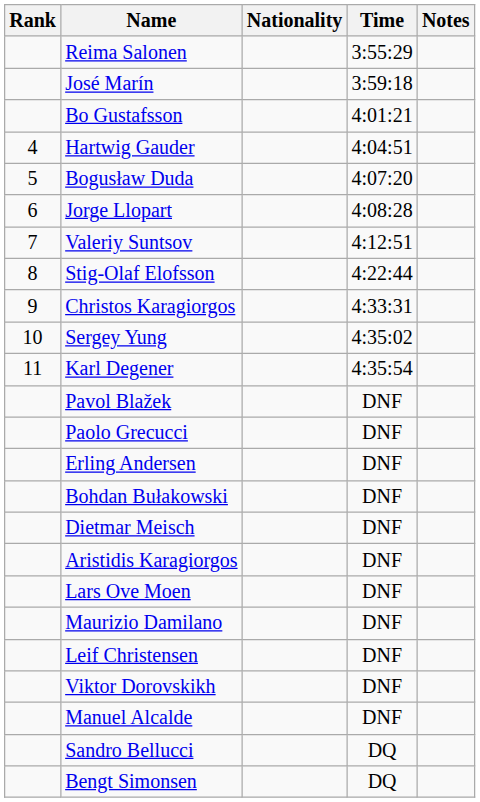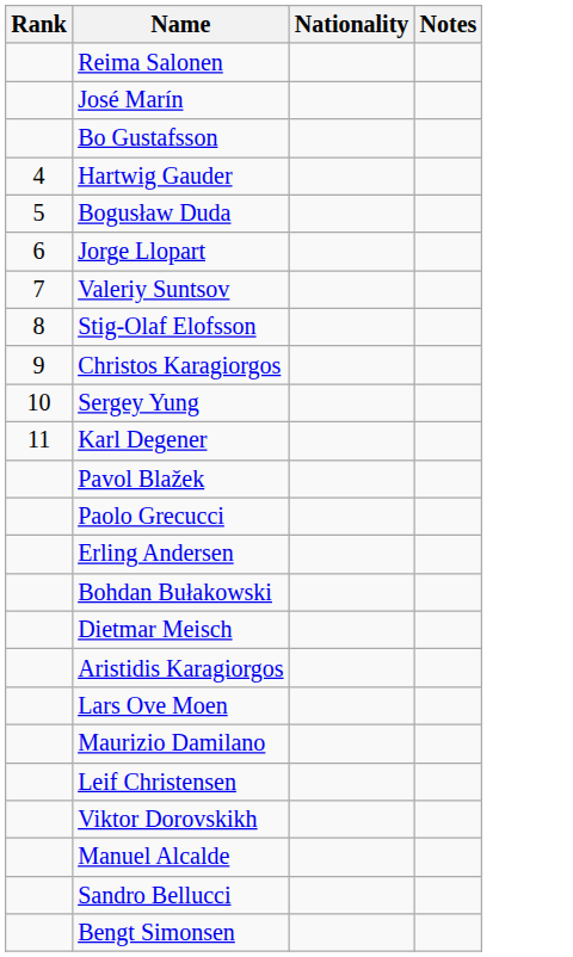 <table class="wikitable sortable" style="text-align:center">
 <tr>
 <th>Rank</th>
 <th>Name</th>
 <th>Nationality</th>
-<th>Time</th>
 <th>Notes</th>
 </tr>
 <tr>
 <td></td>
 <td align=left><a href='#'>Reima Salonen</a></td>
 <td align=left></td>
-<td>3:55:29</td>
 <td></td>
 </tr>
 <tr>
 <td></td>
 <td align=left><a href='#'>José Marín</a></td>
 <td align=left></td>
-<td>3:59:18</td>
 <td></td>
 </tr>
 <tr>
 <td></td>
 <td align=left><a href='#'>Bo Gustafsson</a></td>
 <td align=left></td>
-<td>4:01:21</td>
 <td></td>
 </tr>
 <tr>
 <td>4</td>
 <td align=left><a href='#'>Hartwig Gauder</a></td>
 <td align=left></td>
-<td>4:04:51</td>
 <td></td>
 </tr>
 <tr>
 <td>5</td>
 <td align=left><a href='#'>Bogusław Duda</a></td>
 <td align=left></td>
-<td>4:07:20</td>
 <td></td>
 </tr>
 <tr>
 <td>6</td>
 <td align=left><a href='#'>Jorge Llopart</a></td>
 <td align=left></td>
-<td>4:08:28</td>
 <td></td>
 </tr>
 <tr>
 <td>7</td>
 <td align=left><a href='#'>Valeriy Suntsov</a></td>
 <td align=left></td>
-<td>4:12:51</td>
 <td></td>
 </tr>
 <tr>
 <td>8</td>
 <td align=left><a href='#'>Stig-Olaf Elofsson</a></td>
 <td align=left></td>
-<td>4:22:44</td>
 <td></td>
 </tr>
 <tr>
 <td>9</td>
 <td align=left><a href='#'>Christos Karagiorgos</a></td>
 <td align=left></td>
-<td>4:33:31</td>
 <td></td>
 </tr>
 <tr>
 <td>10</td>
 <td align=left><a href='#'>Sergey Yung</a></td>
 <td align=left></td>
-<td>4:35:02</td>
 <td></td>
 </tr>
 <tr>
 <td>11</td>
 <td align=left><a href='#'>Karl Degener</a></td>
 <td align=left></td>
-<td>4:35:54</td>
 <td></td>
 </tr>
 <tr>
 <td></td>
 <td align=left><a href='#'>Pavol Blažek</a></td>
 <td align=left></td>
-<td>DNF</td>
 <td></td>
 </tr>
 <tr>
 <td></td>
 <td align=left><a href='#'>Paolo Grecucci</a></td>
 <td align=left></td>
-<td>DNF</td>
 <td></td>
 </tr>
 <tr>
 <td></td>
 <td align=left><a href='#'>Erling Andersen</a></td>
 <td align=left></td>
-<td>DNF</td>
 <td></td>
 </tr>
 <tr>
 <td></td>
 <td align=left><a href='#'>Bohdan Bułakowski</a></td>
 <td align=left></td>
-<td>DNF</td>
 <td></td>
 </tr>
 <tr>
 <td></td>
 <td align=left><a href='#'>Dietmar Meisch</a></td>
 <td align=left></td>
-<td>DNF</td>
 <td></td>
 </tr>
 <tr>
 <td></td>
 <td align=left><a href='#'>Aristidis Karagiorgos</a></td>
 <td align=left></td>
-<td>DNF</td>
 <td></td>
 </tr>
 <tr>
 <td></td>
 <td align=left><a href='#'>Lars Ove Moen</a></td>
 <td align=left></td>
-<td>DNF</td>
 <td></td>
 </tr>
 <tr>
 <td></td>
 <td align=left><a href='#'>Maurizio Damilano</a></td>
 <td align=left></td>
-<td>DNF</td>
 <td></td>
 </tr>
 <tr>
 <td></td>
 <td align=left><a href='#'>Leif Christensen</a></td>
 <td align=left></td>
-<td>DNF</td>
 <td></td>
 </tr>
 <tr>
 <td></td>
 <td align=left><a href='#'>Viktor Dorovskikh</a></td>
 <td align=left></td>
-<td>DNF</td>
 <td></td>
 </tr>
 <tr>
 <td></td>
 <td align=left><a href='#'>Manuel Alcalde</a></td>
 <td align=left></td>
-<td>DNF</td>
 <td></td>
 </tr>
 <tr>
 <td></td>
 <td align=left><a href='#'>Sandro Bellucci</a></td>
 <td align=left></td>
-<td>DQ</td>
 <td></td>
 </tr>
 <tr>
 <td></td>
 <td align=left><a href='#'>Bengt Simonsen</a></td>
 <td align=left></td>
-<td>DQ</td>
 <td></td>
 </tr>
 </table>
